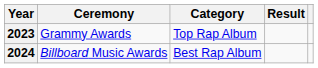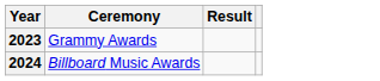 <table class="wikitable sortable plainrowheaders" style="border:none; margin:0;">
 <tr>
 <th scope="col">Year</th>
 <th scope="col">Ceremony</th>
-<th scope="col">Category</th>
 <th scope="col">Result</th>
 <th scope="col" class="unsortable"></th>
 </tr>
 <tr>
 <th scope="row">2023</th>
 <td><a href='#'>Grammy Awards</a></td>
-<td><a href='#'>Top Rap Album</a></td>
 <td></td>
 <td></td>
 </tr>
 <tr>
 <th scope="row">2024</th>
 <td><a href='#'><em>Billboard</em> Music Awards</a></td>
-<td><a href='#'>Best Rap Album</a></td>
 <td></td>
 <td></td>
 </tr>
 </table>
